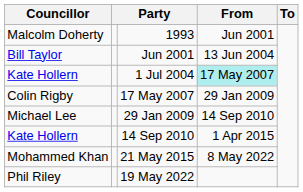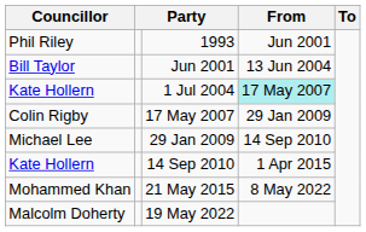 <table class=wikitable>
 <tr>
 <th>Councillor</th>
 <th colspan=2>Party</th>
 <th>From</th>
 <th>To</th>
 </tr>
 <tr>
-<td>Malcolm Doherty</td>
+<td>Phil Riley</td>
 <td></td>
 <td align=right>1993</td>
 <td align=right>Jun 2001</td>
 </tr>
 <tr>
 <td><a href='#'>Bill Taylor</a></td>
 <td></td>
 <td align=right>Jun 2001</td>
 <td align=right>13 Jun 2004</td>
 </tr>
 <tr>
 <td><a href='#'>Kate Hollern</a></td>
 <td></td>
 <td align=right>1 Jul 2004</td>
 <td align=right style="background: paleturquoise;">17 May 2007</td>
 </tr>
 <tr>
 <td>Colin Rigby</td>
 <td></td>
 <td align=right>17 May 2007</td>
 <td align=right>29 Jan 2009</td>
 </tr>
 <tr>
 <td>Michael Lee</td>
 <td></td>
 <td align=right>29 Jan 2009</td>
 <td align=right>14 Sep 2010</td>
 </tr>
 <tr>
 <td><a href='#'>Kate Hollern</a></td>
 <td></td>
 <td align=right>14 Sep 2010</td>
 <td align=right>1 Apr 2015</td>
 </tr>
 <tr>
 <td>Mohammed Khan</td>
 <td></td>
 <td align=right>21 May 2015</td>
 <td align=right>8 May 2022</td>
 </tr>
 <tr>
-<td>Phil Riley</td>
+<td>Malcolm Doherty</td>
 <td></td>
 <td align=right>19 May 2022</td>
 <td align=right></td>
 </tr>
 </table>
